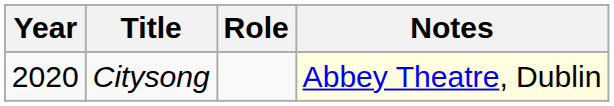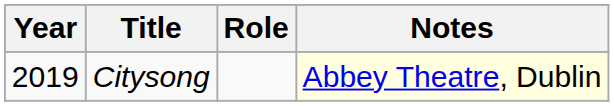 <table class="wikitable sortable">
 <tr>
 <th>Year</th>
 <th>Title</th>
 <th>Role</th>
 <th>Notes</th>
 </tr>
 <tr>
-<td>2020</td>
+<td>2019</td>
 <td><em>Citysong</em></td>
 <td></td>
 <td style="background: lightyellow;"><a href='#'>Abbey Theatre</a>, Dublin</td>
 </tr>
 </table>
